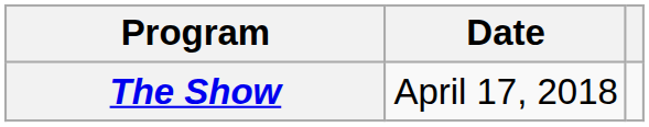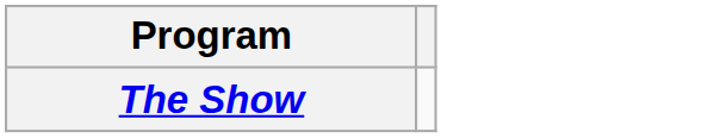 <table class="wikitable plainrowheaders">
 <tr>
 <th scope="col" style="width:10em">Program</th>
-<th scope="col">Date</th>
 <th scope="col" class="unsortable"></th>
 </tr>
 <tr>
 <th scope="row"><em><a href='#'>The Show</a></em></th>
-<td style="text-align:center">April 17, 2018</td>
 <td style="text-align:center"></td>
 </tr>
 </table>
